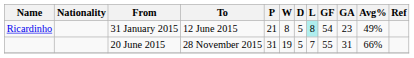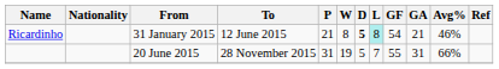 <table class="wikitable sortable">
 <tr>
 <th>Name</th>
 <th>Nationality</th>
 <th>From</th>
 <th class="unsortable">To</th>
 <th>P</th>
 <th>W</th>
 <th>D</th>
 <th>L</th>
 <th>GF</th>
 <th>GA</th>
 <th>Avg%</th>
 <th>Ref</th>
 </tr>
 <tr>
 <td align=left><a href='#'>Ricardinho</a></td>
 <td></td>
 <td align=left>31 January 2015</td>
 <td align=left>12 June 2015</td>
 <td align=center>21</td>
 <td align=center>8</td>
-<td align=center>5</td>
+<td align=center><strong>5</strong></td>
 <td align=center style="background: paleturquoise;">8</td>
 <td align=center>54</td>
-<td align=center>23</td>
-<td align=center>49%</td>
+<td align=center>21</td>
+<td align=center>46%</td>
 <td align=center></td>
 </tr>
 <tr>
 <td align=left></td>
 <td></td>
 <td align=left>20 June 2015</td>
 <td align=left>28 November 2015</td>
 <td align=center>31</td>
 <td align=center>19</td>
 <td align=center>5</td>
 <td align=center>7</td>
 <td align=center>55</td>
 <td align=center>31</td>
 <td align=center>66%</td>
 <td align=center></td>
 </tr>
 <tr>
 </tr>
 </table>
